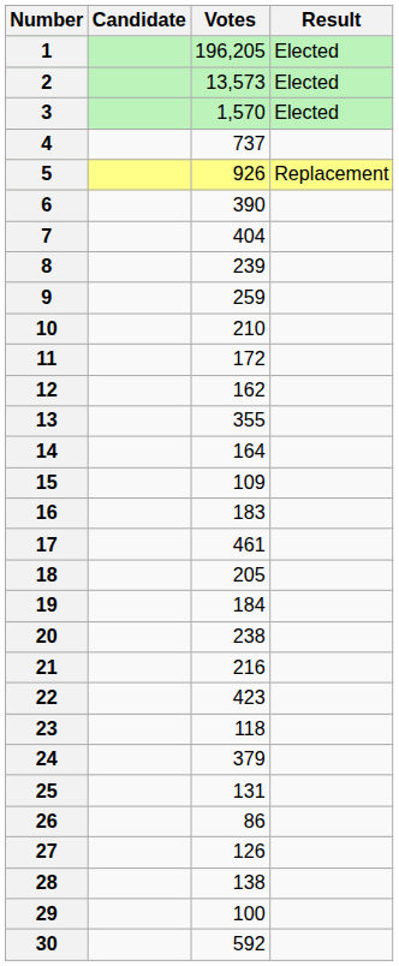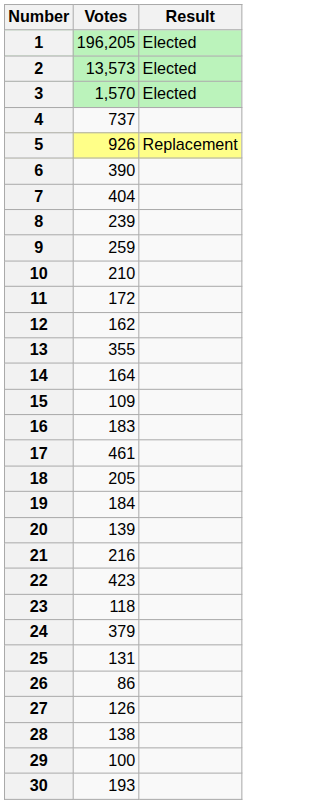 <table class="wikitable sortable">
 <tr>
 <th scope="col">Number</th>
-<th scope="col">Candidate</th>
 <th scope="col">Votes</th>
 <th scope="col">Result</th>
 </tr>
 <tr bgcolor=bbf3bb>
 <th scope="row">1</th>
-<td></td>
 <td align="right">196,205</td>
 <td>Elected</td>
 </tr>
 <tr bgcolor=bbf3bb>
 <th scope="row">2</th>
-<td></td>
 <td align="right">13,573</td>
 <td>Elected</td>
 </tr>
 <tr bgcolor=bbf3bb>
 <th scope="row">3</th>
-<td></td>
 <td align="right">1,570</td>
 <td>Elected</td>
 </tr>
 <tr>
 <th scope="row">4</th>
-<td></td>
 <td align="right">737</td>
 <td></td>
 </tr>
 <tr bgcolor=#FF8>
 <th scope="row">5</th>
-<td></td>
 <td align="right">926</td>
 <td>Replacement</td>
 </tr>
 <tr>
 <th scope="row">6</th>
-<td></td>
 <td align="right">390</td>
 <td></td>
 </tr>
 <tr>
 <th scope="row">7</th>
-<td></td>
 <td align="right">404</td>
 <td></td>
 </tr>
 <tr>
 <th scope="row">8</th>
-<td></td>
 <td align="right">239</td>
 <td></td>
 </tr>
 <tr>
 <th scope="row">9</th>
-<td></td>
 <td align="right">259</td>
 <td></td>
 </tr>
 <tr>
 <th scope="row">10</th>
-<td></td>
 <td align="right">210</td>
 <td></td>
 </tr>
 <tr>
 <th scope="row">11</th>
-<td></td>
 <td align="right">172</td>
 <td></td>
 </tr>
 <tr>
 <th scope="row">12</th>
-<td></td>
 <td align="right">162</td>
 <td></td>
 </tr>
 <tr>
 <th scope="row">13</th>
-<td></td>
 <td align="right">355</td>
 <td></td>
 </tr>
 <tr>
 <th scope="row">14</th>
-<td></td>
 <td align="right">164</td>
 <td></td>
 </tr>
 <tr>
 <th scope="row">15</th>
-<td></td>
 <td align="right">109</td>
 <td></td>
 </tr>
 <tr>
 <th scope="row">16</th>
-<td></td>
 <td align="right">183</td>
 <td></td>
 </tr>
 <tr>
 <th scope="row">17</th>
-<td></td>
 <td align="right">461</td>
 <td></td>
 </tr>
 <tr>
 <th scope="row">18</th>
-<td></td>
 <td align="right">205</td>
 <td></td>
 </tr>
 <tr>
 <th scope="row">19</th>
-<td></td>
 <td align="right">184</td>
 <td></td>
 </tr>
 <tr>
 <th scope="row">20</th>
-<td></td>
-<td align="right">238</td>
+<td align="right">139</td>
 <td></td>
 </tr>
 <tr>
 <th scope="row">21</th>
-<td></td>
 <td align="right">216</td>
 <td></td>
 </tr>
 <tr>
 <th scope="row">22</th>
-<td></td>
 <td align="right">423</td>
 <td></td>
 </tr>
 <tr>
 <th scope="row">23</th>
-<td></td>
 <td align="right">118</td>
 <td></td>
 </tr>
 <tr>
 <th scope="row">24</th>
-<td></td>
 <td align="right">379</td>
 <td></td>
 </tr>
 <tr>
 <th scope="row">25</th>
-<td></td>
 <td align="right">131</td>
 <td></td>
 </tr>
 <tr>
 <th scope="row">26</th>
-<td></td>
 <td align="right">86</td>
 <td></td>
 </tr>
 <tr>
 <th scope="row">27</th>
-<td></td>
 <td align="right">126</td>
 <td></td>
 </tr>
 <tr>
 <th scope="row">28</th>
-<td></td>
 <td align="right">138</td>
 <td></td>
 </tr>
 <tr>
 <th scope="row">29</th>
-<td></td>
 <td align="right">100</td>
 <td></td>
 </tr>
 <tr>
 <th scope="row">30</th>
-<td></td>
-<td align="right">592</td>
+<td align="right">193</td>
 <td></td>
 </tr>
 </table>
